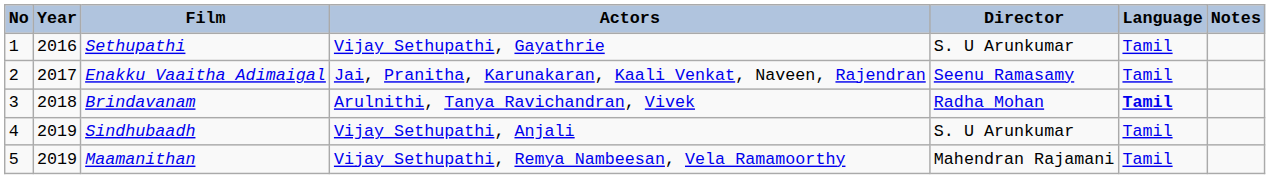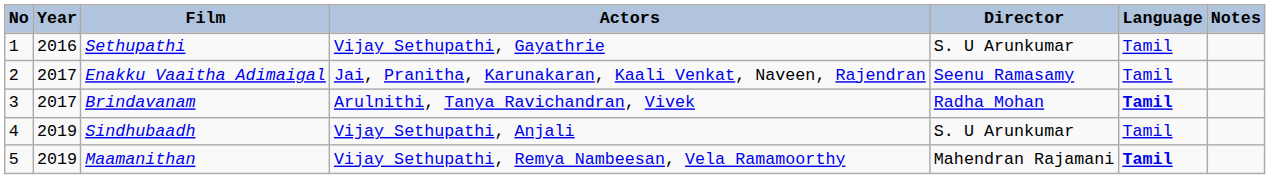 <table class="wikitable" style="font-size:90%">
 <tr style="text-align:center;">
 <th style="text-align:center; background:#b0c4de;">No</th>
 <th style="text-align:center; background:#b0c4de;">Year</th>
 <th style="text-align:center; background:#b0c4de;">Film</th>
 <th style="text-align:center; background:#b0c4de;">Actors</th>
 <th style="text-align:center; background:#b0c4de;">Director</th>
 <th style="text-align:center; background:#b0c4de;">Language</th>
 <th style="text-align:center; background:#b0c4de;">Notes</th>
 </tr>
 <tr>
 <td>1</td>
 <td>2016</td>
 <td><em><a href='#'>Sethupathi</a></em></td>
 <td><a href='#'>Vijay Sethupathi</a>, <a href='#'>Gayathrie</a></td>
 <td>S. U Arunkumar</td>
 <td><a href='#'>Tamil</a></td>
 <td></td>
 </tr>
 <tr>
 <td>2</td>
 <td>2017</td>
 <td><em><a href='#'>Enakku Vaaitha Adimaigal</a></em></td>
 <td><a href='#'>Jai</a>, <a href='#'>Pranitha</a>, <a href='#'>Karunakaran</a>, <a href='#'>Kaali Venkat</a>, Naveen, <a href='#'>Rajendran</a></td>
 <td><a href='#'>Seenu Ramasamy</a></td>
 <td><a href='#'>Tamil</a></td>
 <td></td>
 </tr>
 <tr>
 <td>3</td>
-<td>2018</td>
+<td>2017</td>
 <td><em><a href='#'>Brindavanam</a></em></td>
 <td><a href='#'>Arulnithi</a>, <a href='#'>Tanya Ravichandran</a>, <a href='#'>Vivek</a></td>
 <td><a href='#'>Radha Mohan</a></td>
 <td><strong><a href='#'>Tamil</a></strong></td>
 <td></td>
 </tr>
 <tr>
 <td>4</td>
 <td>2019</td>
 <td><em><a href='#'>Sindhubaadh</a></em></td>
 <td><a href='#'>Vijay Sethupathi</a>, <a href='#'>Anjali</a></td>
 <td>S. U Arunkumar</td>
 <td><a href='#'>Tamil</a></td>
 <td></td>
 </tr>
 <tr>
 <td>5</td>
 <td>2019</td>
 <td><em><a href='#'>Maamanithan</a></em></td>
 <td><a href='#'>Vijay Sethupathi</a>, <a href='#'>Remya Nambeesan</a>, <a href='#'>Vela Ramamoorthy</a></td>
 <td>Mahendran Rajamani</td>
-<td><a href='#'>Tamil</a></td>
+<td><strong><a href='#'>Tamil</a></strong></td>
 <td></td>
 </tr>
 </table>
